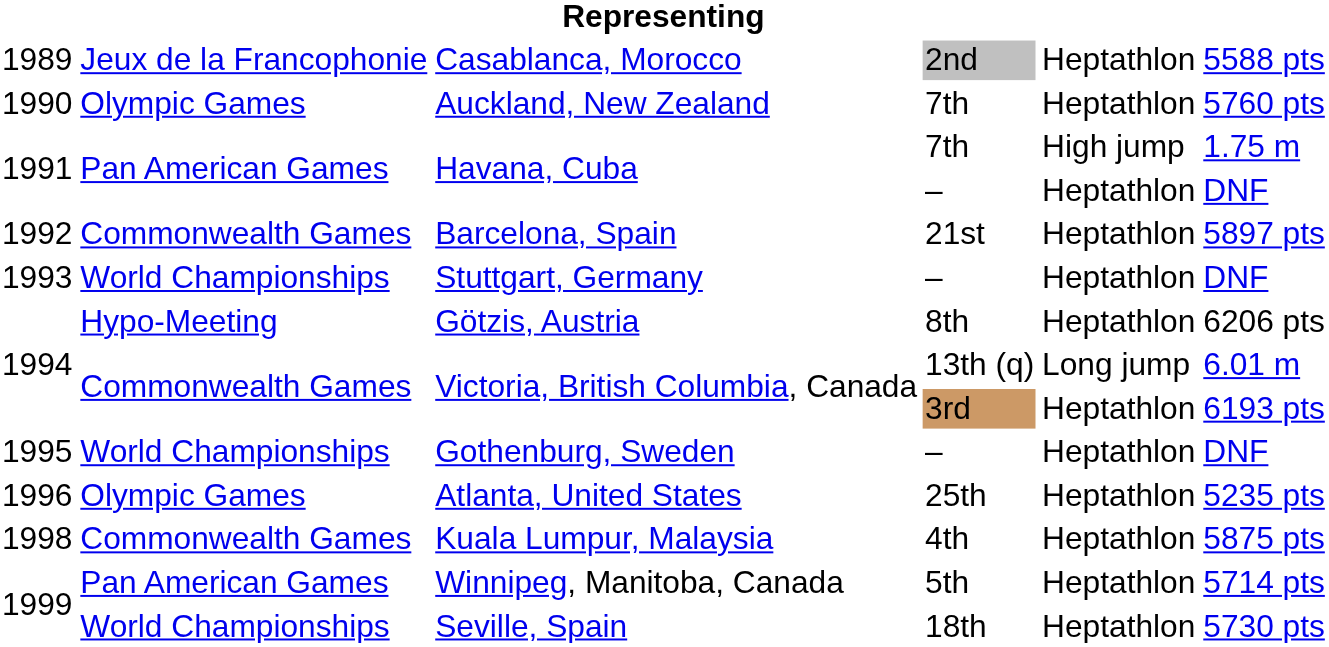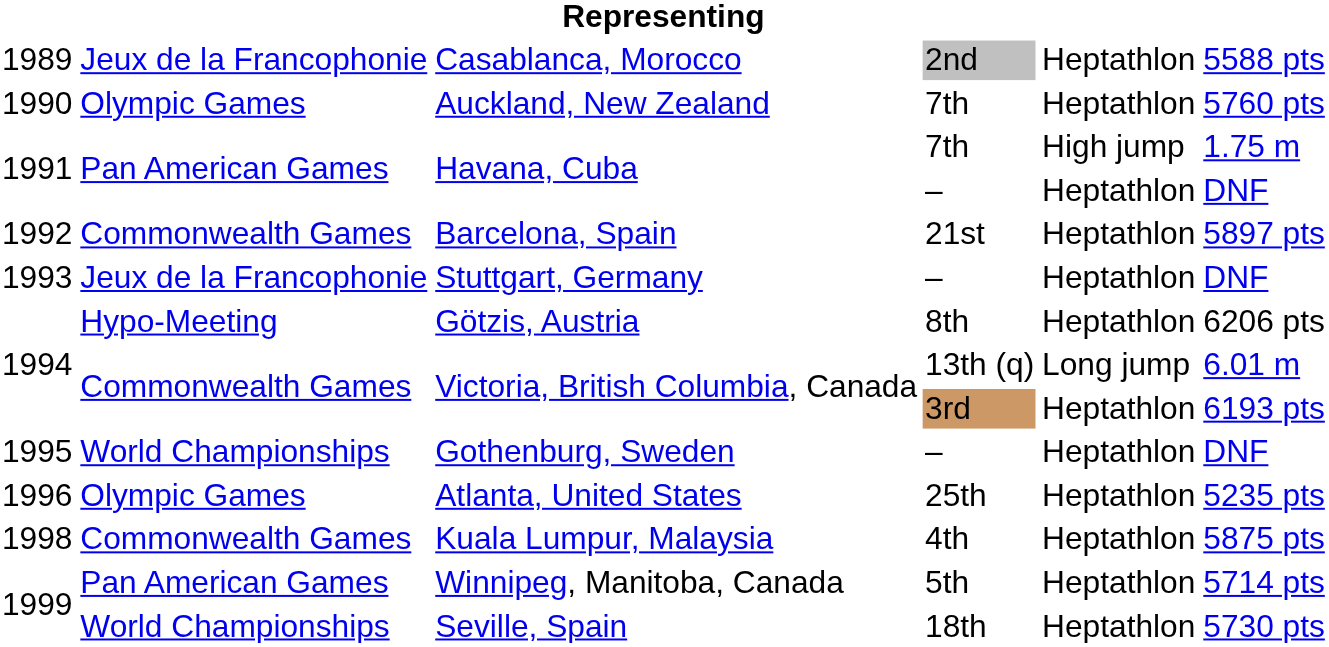 <table>
 <tr>
 <th colspan="6">Representing </th>
 </tr>
 <tr>
 <td>1989</td>
 <td><a href='#'>Jeux de la Francophonie</a></td>
 <td><a href='#'>Casablanca, Morocco</a></td>
 <td bgcolor=silver>2nd</td>
 <td>Heptathlon</td>
 <td><a href='#'>5588 pts</a></td>
 </tr>
 <tr>
 <td>1990</td>
 <td><a href='#'>Olympic Games</a></td>
 <td><a href='#'>Auckland, New Zealand</a></td>
 <td>7th</td>
 <td>Heptathlon</td>
 <td><a href='#'>5760 pts</a></td>
 </tr>
 <tr>
 <td rowspan=2>1991</td>
 <td rowspan=2><a href='#'>Pan American Games</a></td>
 <td rowspan=2><a href='#'>Havana, Cuba</a></td>
 <td>7th</td>
 <td>High jump</td>
 <td><a href='#'>1.75 m</a></td>
 </tr>
 <tr>
 <td>–</td>
 <td>Heptathlon</td>
 <td><a href='#'>DNF</a></td>
 </tr>
 <tr>
 <td>1992</td>
 <td><a href='#'>Commonwealth Games</a></td>
 <td><a href='#'>Barcelona, Spain</a></td>
 <td>21st</td>
 <td>Heptathlon</td>
 <td><a href='#'>5897 pts</a></td>
 </tr>
 <tr>
 <td>1993</td>
-<td><a href='#'>World Championships</a></td>
+<td><a href='#'>Jeux de la Francophonie</a></td>
 <td><a href='#'>Stuttgart, Germany</a></td>
 <td>–</td>
 <td>Heptathlon</td>
 <td><a href='#'>DNF</a></td>
 </tr>
 <tr>
 <td rowspan=3>1994</td>
 <td><a href='#'>Hypo-Meeting</a></td>
 <td><a href='#'>Götzis, Austria</a></td>
 <td>8th</td>
 <td>Heptathlon</td>
 <td>6206 pts</td>
 </tr>
 <tr>
 <td rowspan=2><a href='#'>Commonwealth Games</a></td>
 <td rowspan=2><a href='#'>Victoria, British Columbia</a>, Canada</td>
 <td>13th (q)</td>
 <td>Long jump</td>
 <td><a href='#'>6.01 m</a></td>
 </tr>
 <tr>
 <td bgcolor=cc9966>3rd</td>
 <td>Heptathlon</td>
 <td><a href='#'>6193 pts</a></td>
 </tr>
 <tr>
 <td>1995</td>
 <td><a href='#'>World Championships</a></td>
 <td><a href='#'>Gothenburg, Sweden</a></td>
 <td>–</td>
 <td>Heptathlon</td>
 <td><a href='#'>DNF</a></td>
 </tr>
 <tr>
 <td>1996</td>
 <td><a href='#'>Olympic Games</a></td>
 <td><a href='#'>Atlanta, United States</a></td>
 <td>25th</td>
 <td>Heptathlon</td>
 <td><a href='#'>5235 pts</a></td>
 </tr>
 <tr>
 <td>1998</td>
 <td><a href='#'>Commonwealth Games</a></td>
 <td><a href='#'>Kuala Lumpur, Malaysia</a></td>
 <td>4th</td>
 <td>Heptathlon</td>
 <td><a href='#'>5875 pts</a></td>
 </tr>
 <tr>
 <td rowspan=2>1999</td>
 <td><a href='#'>Pan American Games</a></td>
 <td><a href='#'>Winnipeg</a>, Manitoba, Canada</td>
 <td>5th</td>
 <td>Heptathlon</td>
 <td><a href='#'>5714 pts</a></td>
 </tr>
 <tr>
 <td><a href='#'>World Championships</a></td>
 <td><a href='#'>Seville, Spain</a></td>
 <td>18th</td>
 <td>Heptathlon</td>
 <td><a href='#'>5730 pts</a></td>
 </tr>
 </table>
